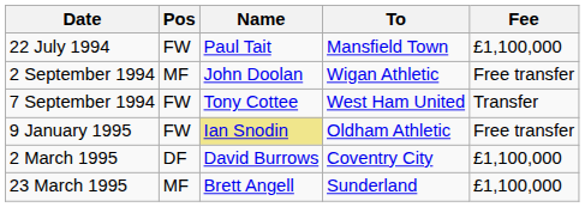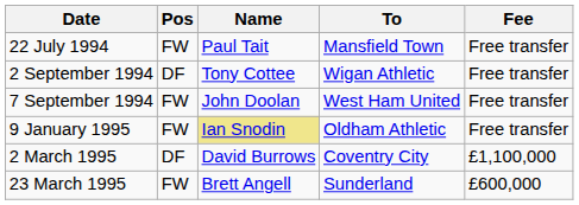 <table class="wikitable">
 <tr>
 <th>Date</th>
 <th>Pos</th>
 <th>Name</th>
 <th>To</th>
 <th>Fee</th>
 </tr>
 <tr>
 <td>22 July 1994</td>
 <td>FW</td>
 <td><a href='#'>Paul Tait</a></td>
 <td><a href='#'>Mansfield Town</a></td>
-<td>£1,100,000</td>
+<td>Free transfer</td>
 </tr>
 <tr>
 <td>2 September 1994</td>
-<td>MF</td>
-<td><a href='#'>John Doolan</a></td>
+<td>DF</td>
+<td><a href='#'>Tony Cottee</a></td>
 <td><a href='#'>Wigan Athletic</a></td>
 <td>Free transfer</td>
 </tr>
 <tr>
 <td>7 September 1994</td>
 <td>FW</td>
-<td><a href='#'>Tony Cottee</a></td>
+<td><a href='#'>John Doolan</a></td>
 <td><a href='#'>West Ham United</a></td>
-<td>Transfer</td>
+<td>Free transfer</td>
 </tr>
 <tr>
 <td>9 January 1995</td>
 <td>FW</td>
 <td style="background: khaki;"><a href='#'>Ian Snodin</a></td>
 <td><a href='#'>Oldham Athletic</a></td>
 <td>Free transfer</td>
 </tr>
 <tr>
 <td>2 March 1995</td>
 <td>DF</td>
 <td><a href='#'>David Burrows</a></td>
 <td><a href='#'>Coventry City</a></td>
 <td>£1,100,000</td>
 </tr>
 <tr>
 <td>23 March 1995</td>
-<td>MF</td>
+<td>FW</td>
 <td><a href='#'>Brett Angell</a></td>
 <td><a href='#'>Sunderland</a></td>
-<td>£1,100,000</td>
+<td>£600,000</td>
 </tr>
 </table>
